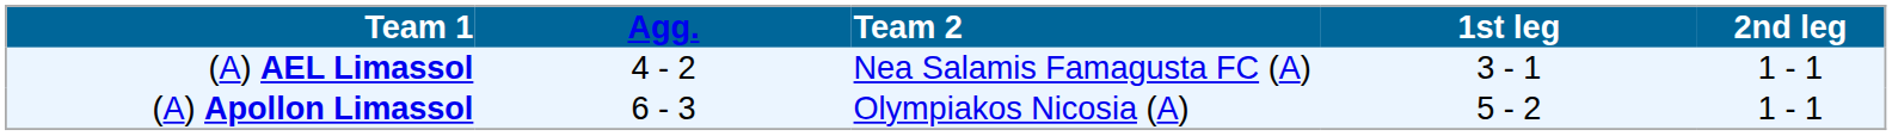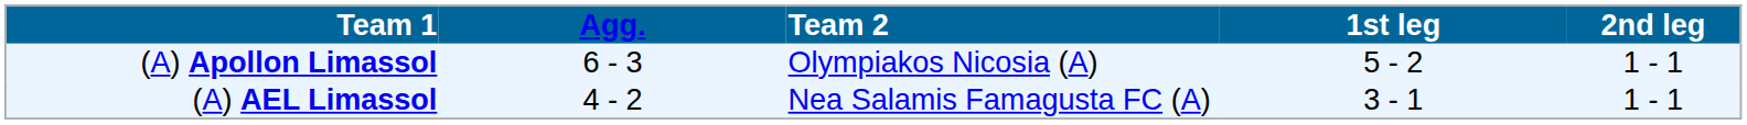 <table cellspacing="0" style="background: #EBF5FF; border: 1px #aaa solid; border-collapse: collapse; font-size: 95%;" width=70%>
 <tr bgcolor=#006699 style="color:white;">
 <th width=25% align="right">Team 1</th>
 <th width=20% align="center"><a href='#'>Agg.</a></th>
 <th width=25% align="left">Team 2</th>
 <th width=20% align="center">1st leg</th>
 <th width=20% align="center">2nd leg</th>
 </tr>
 <tr>
+<td align=right>(<a href='#'>A</a>) <strong><a href='#'>Apollon Limassol</a></strong></td>
+<td align=center>6 - 3</td>
+<td align=left><a href='#'>Olympiakos Nicosia</a> (<a href='#'>A</a>)</td>
+<td align=center>5 - 2</td>
+<td align=center>1 - 1</td>
+</tr>
+<tr>
 <td align=right>(<a href='#'>A</a>) <strong><a href='#'>AEL Limassol</a></strong></td>
 <td align=center>4 - 2</td>
 <td align=left><a href='#'>Nea Salamis Famagusta FC</a> (<a href='#'>A</a>)</td>
 <td align=center>3 - 1</td>
 <td align=center>1 - 1</td>
 </tr>
 <tr>
-<td align=right>(<a href='#'>A</a>) <strong><a href='#'>Apollon Limassol</a></strong></td>
-<td align=center>6 - 3</td>
-<td align=left><a href='#'>Olympiakos Nicosia</a> (<a href='#'>A</a>)</td>
-<td align=center>5 - 2</td>
-<td align=center>1 - 1</td>
-</tr>
-<tr>
 </tr>
 </table>
